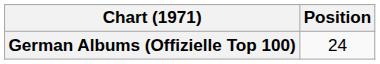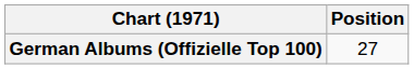 <table class="wikitable plainrowheaders" style="text-align:center">
 <tr>
 <th scope="col">Chart (1971)</th>
 <th scope="col">Position</th>
 </tr>
 <tr>
 <th scope="row">German Albums (Offizielle Top 100)</th>
-<td>24</td>
+<td>27</td>
 </tr>
 </table>
